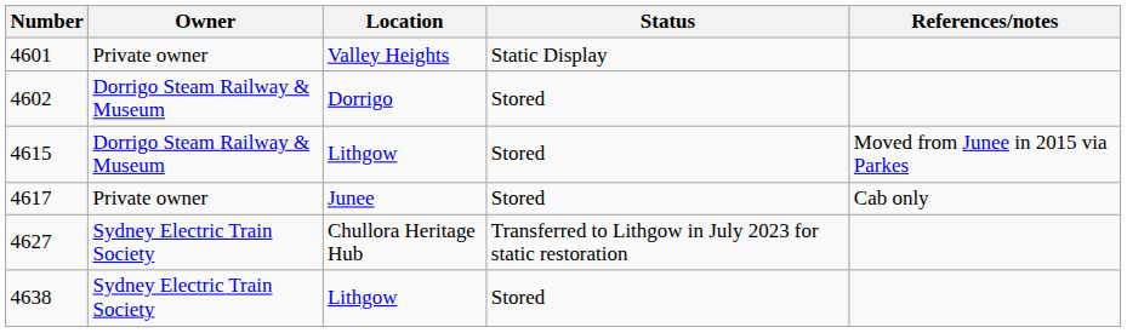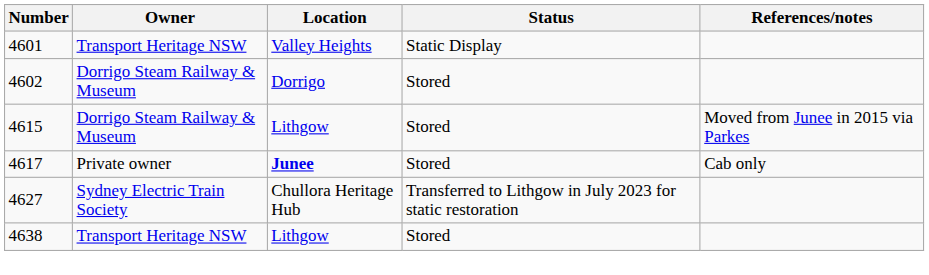 <table class="wikitable">
 <tr>
 <th>Number</th>
 <th>Owner</th>
 <th>Location</th>
 <th>Status</th>
 <th>References/notes</th>
 </tr>
 <tr>
 <td>4601</td>
-<td>Private owner</td>
+<td><a href='#'>Transport Heritage NSW</a></td>
 <td><a href='#'>Valley Heights</a></td>
 <td>Static Display</td>
 <td></td>
 </tr>
 <tr>
 <td>4602</td>
 <td><a href='#'>Dorrigo Steam Railway & Museum</a></td>
 <td><a href='#'>Dorrigo</a></td>
 <td>Stored</td>
 <td></td>
 </tr>
 <tr>
 <td>4615</td>
 <td><a href='#'>Dorrigo Steam Railway & Museum</a></td>
 <td><a href='#'>Lithgow</a></td>
 <td>Stored</td>
 <td>Moved from <a href='#'>Junee</a> in 2015 via <a href='#'>Parkes</a></td>
 </tr>
 <tr>
 <td>4617</td>
 <td>Private owner</td>
-<td><a href='#'>Junee</a></td>
+<td><strong><a href='#'>Junee</a></strong></td>
 <td>Stored</td>
 <td>Cab only</td>
 </tr>
 <tr>
 <td>4627</td>
 <td><a href='#'>Sydney Electric Train Society</a></td>
 <td>Chullora Heritage Hub</td>
 <td>Transferred to Lithgow in July 2023 for static restoration</td>
 <td></td>
 </tr>
 <tr>
 <td>4638</td>
-<td><a href='#'>Sydney Electric Train Society</a></td>
+<td><a href='#'>Transport Heritage NSW</a></td>
 <td><a href='#'>Lithgow</a></td>
 <td>Stored</td>
 <td></td>
 </tr>
 </table>
